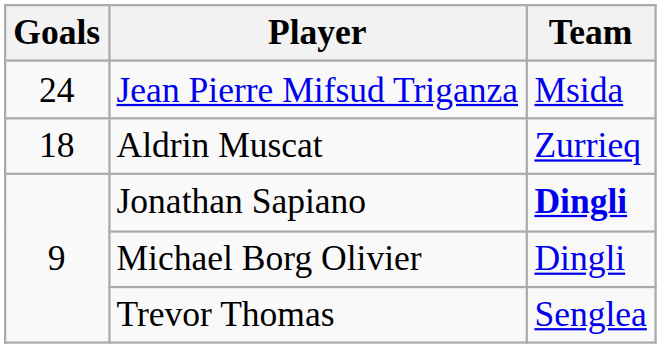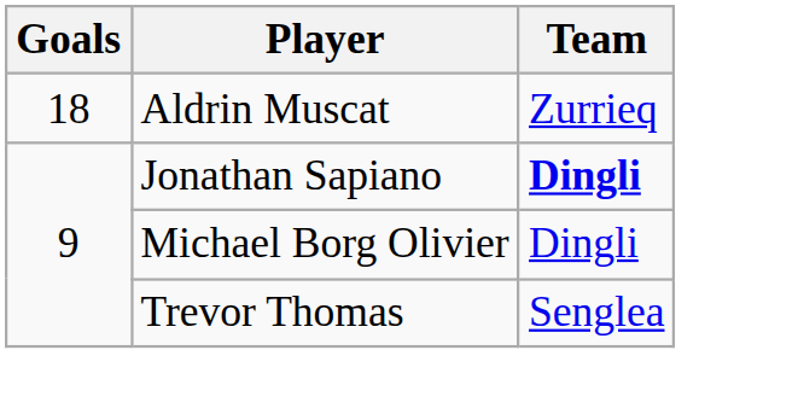 <table class="wikitable">
 <tr>
 <th>Goals</th>
 <th>Player</th>
 <th>Team</th>
-</tr>
-<tr>
-<td align=center>24</td>
-<td> <a href='#'>Jean Pierre Mifsud Triganza</a></td>
-<td><a href='#'>Msida</a></td>
 </tr>
 <tr>
 <td align=center>18</td>
 <td> Aldrin Muscat</td>
 <td><a href='#'>Zurrieq</a></td>
 </tr>
 <tr>
 <td rowspan="3" align=center>9</td>
 <td> Jonathan Sapiano</td>
 <td><strong><a href='#'>Dingli</a></strong></td>
 </tr>
 <tr>
 <td> Michael Borg Olivier</td>
 <td><a href='#'>Dingli</a></td>
 </tr>
 <tr>
 <td> Trevor Thomas</td>
 <td><a href='#'>Senglea</a></td>
 </tr>
 </table>
